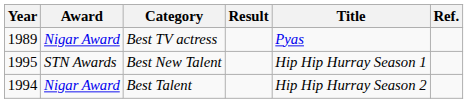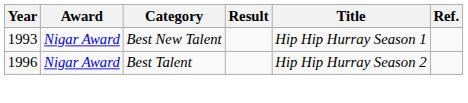 <table class="wikitable">
 <tr>
 <th>Year</th>
 <th>Award</th>
 <th>Category</th>
 <th>Result</th>
 <th>Title</th>
 <th>Ref.</th>
 </tr>
 <tr>
-<td>1989</td>
+<td>1993</td>
 <td><em><a href='#'>Nigar Award</a></em></td>
-<td><em>Best TV actress</em></td>
-<td></td>
-<td><em><a href='#'>Pyas</a></em></td>
-<td></td>
-</tr>
-<tr>
-<td>1995</td>
-<td><em>STN Awards</em></td>
 <td><em>Best New Talent</em></td>
 <td></td>
 <td><em>Hip Hip Hurray Season 1</em></td>
 <td></td>
 </tr>
 <tr>
-<td>1994</td>
+<td>1996</td>
 <td><em><a href='#'>Nigar Award</a></em></td>
 <td><em>Best Talent</em></td>
 <td></td>
 <td><em>Hip Hip Hurray Season 2</em></td>
 <td></td>
 </tr>
 </table>
